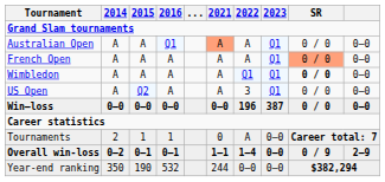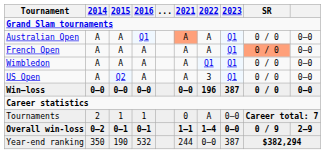 <table class="wikitable" style="text-align:center">
 <tr>
 <th>Tournament</th>
 <th><a href='#'>2014</a></th>
 <th><a href='#'>2015</a></th>
 <th><a href='#'>2016</a></th>
 <th>...</th>
 <th><a href='#'>2021</a></th>
 <th><a href='#'>2022</a></th>
 <th><a href='#'>2023</a></th>
 <th>SR</th>
 <th></th>
 </tr>
 <tr>
 <td colspan="11" align="left"><strong><a href='#'>Grand Slam tournaments</a></strong></td>
 </tr>
 <tr>
 <td align="left"><a href='#'>Australian Open</a></td>
 <td>A</td>
 <td>A</td>
 <td bgcolor="f0f8ff"><a href='#'>Q1</a></td>
 <td></td>
 <td style="background: lightsalmon;">A</td>
 <td>A</td>
 <td bgcolor="f0f8ff"><a href='#'>Q1</a></td>
 <td>0 / 0</td>
 <td>0–0</td>
 </tr>
 <tr>
 <td align="left"><a href='#'>French Open</a></td>
 <td>A</td>
 <td>A</td>
 <td>A</td>
 <td></td>
 <td>A</td>
 <td>A</td>
 <td bgcolor=f0f8ff><a href='#'>Q1</a></td>
 <td style="background: lightsalmon;">0 / 0</td>
 <td>0–0</td>
 </tr>
 <tr>
 <td align="left"><a href='#'>Wimbledon</a></td>
 <td>A</td>
 <td>A</td>
 <td>A</td>
 <td></td>
 <td>A</td>
 <td bgcolor=f0f8ff><a href='#'>Q1</a></td>
 <td bgcolor=f0f8ff><a href='#'>Q1</a></td>
-<td><strong>0 / 0</strong></td>
+<td>0 / 0</td>
 <td>0–0</td>
 </tr>
 <tr>
 <td align="left"><a href='#'>US Open</a></td>
 <td>A</td>
 <td bgcolor=f0f8ff><a href='#'>Q2</a></td>
 <td>A</td>
 <td></td>
 <td>A</td>
 <td>3</td>
 <td bgcolor=f0f8ff><a href='#'>Q1</a></td>
 <td>0 / 0</td>
 <td>0–0</td>
 </tr>
 <tr style="background:#efefef;font-weight:bold">
 <td align="left">Win–loss</td>
 <td>0–0</td>
 <td>0–0</td>
 <td>0–0</td>
 <td></td>
 <td>0–0</td>
 <td>196</td>
 <td>387</td>
 <td>0 / 0</td>
 <td>0–0</td>
 </tr>
 <tr>
 <td colspan="11" align="left"><strong>Career statistics</strong></td>
 </tr>
 <tr bgcolor=efefef>
 <td align=left>Tournaments</td>
 <td>2</td>
 <td>1</td>
 <td>1</td>
 <td></td>
 <td>0</td>
 <td>A</td>
 <td>0–0</td>
 <td colspan="3"><strong>Career total: 7</strong></td>
 </tr>
 <tr style="background:#efefef;font-weight:bold">
 <td align=left>Overall win-loss</td>
 <td>0–2</td>
 <td>0–1</td>
 <td>0–1</td>
 <td></td>
 <td>1–1</td>
 <td>1–4</td>
 <td>0–0</td>
 <td>0 / 9</td>
 <td>2–9</td>
 </tr>
 <tr bgcolor=efefef>
 <td align=left>Year-end ranking</td>
 <td>350</td>
 <td>190</td>
 <td>532</td>
 <td></td>
 <td>244</td>
 <td>0–0</td>
-<td>0–0</td>
+<td>387</td>
 <td colspan="3"><strong>$382,294</strong></td>
 </tr>
 </table>
